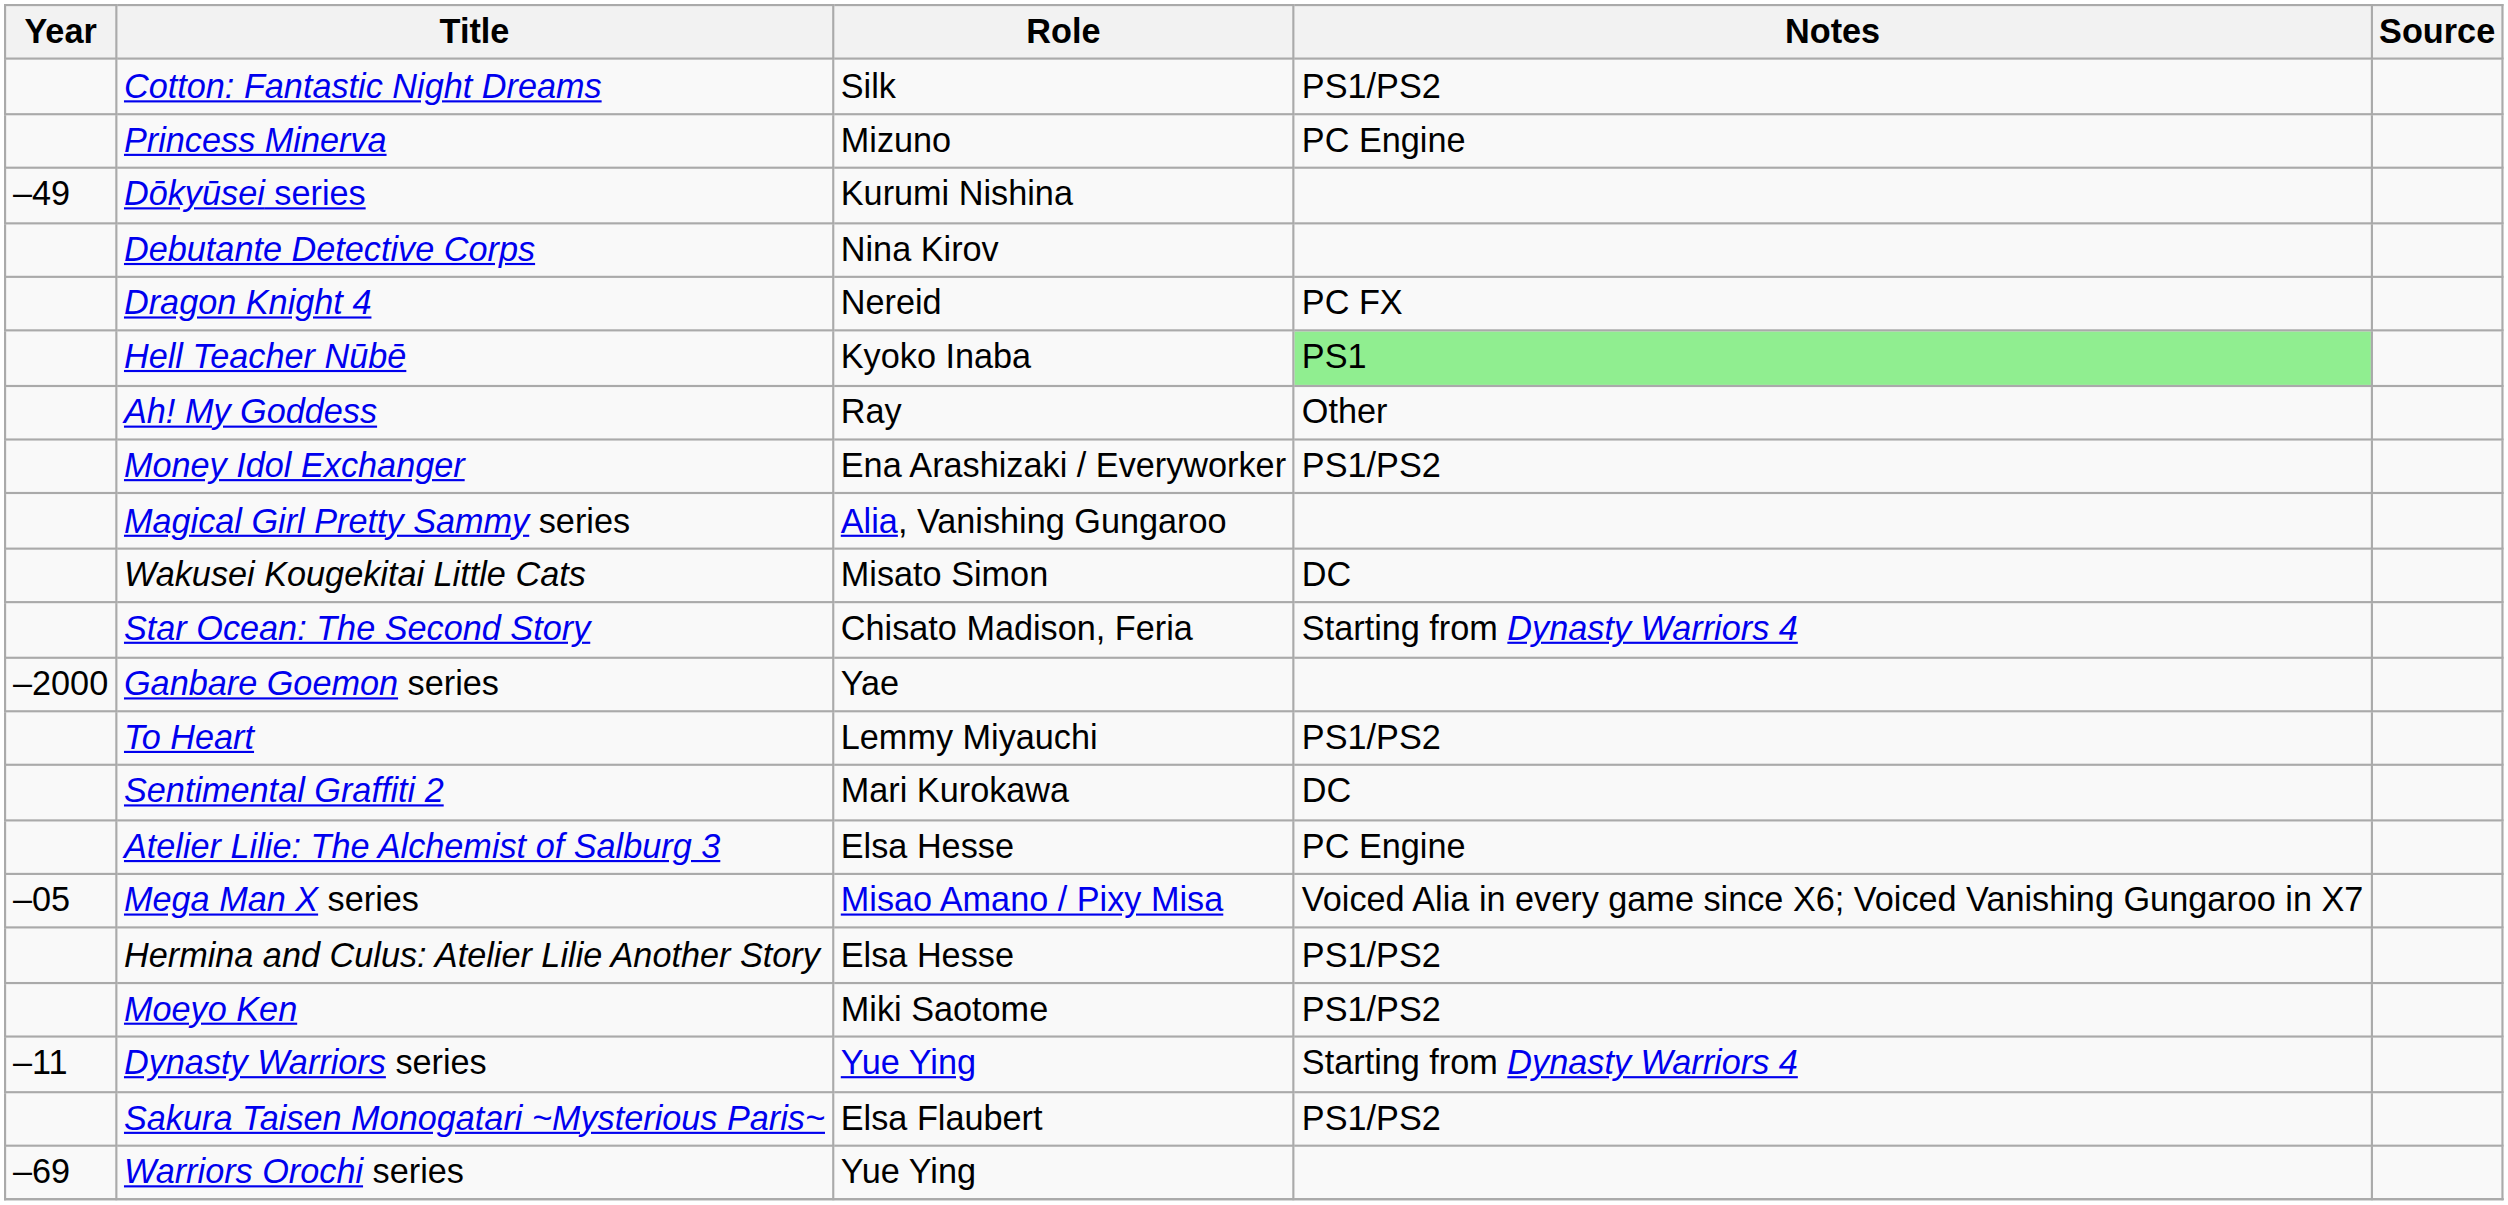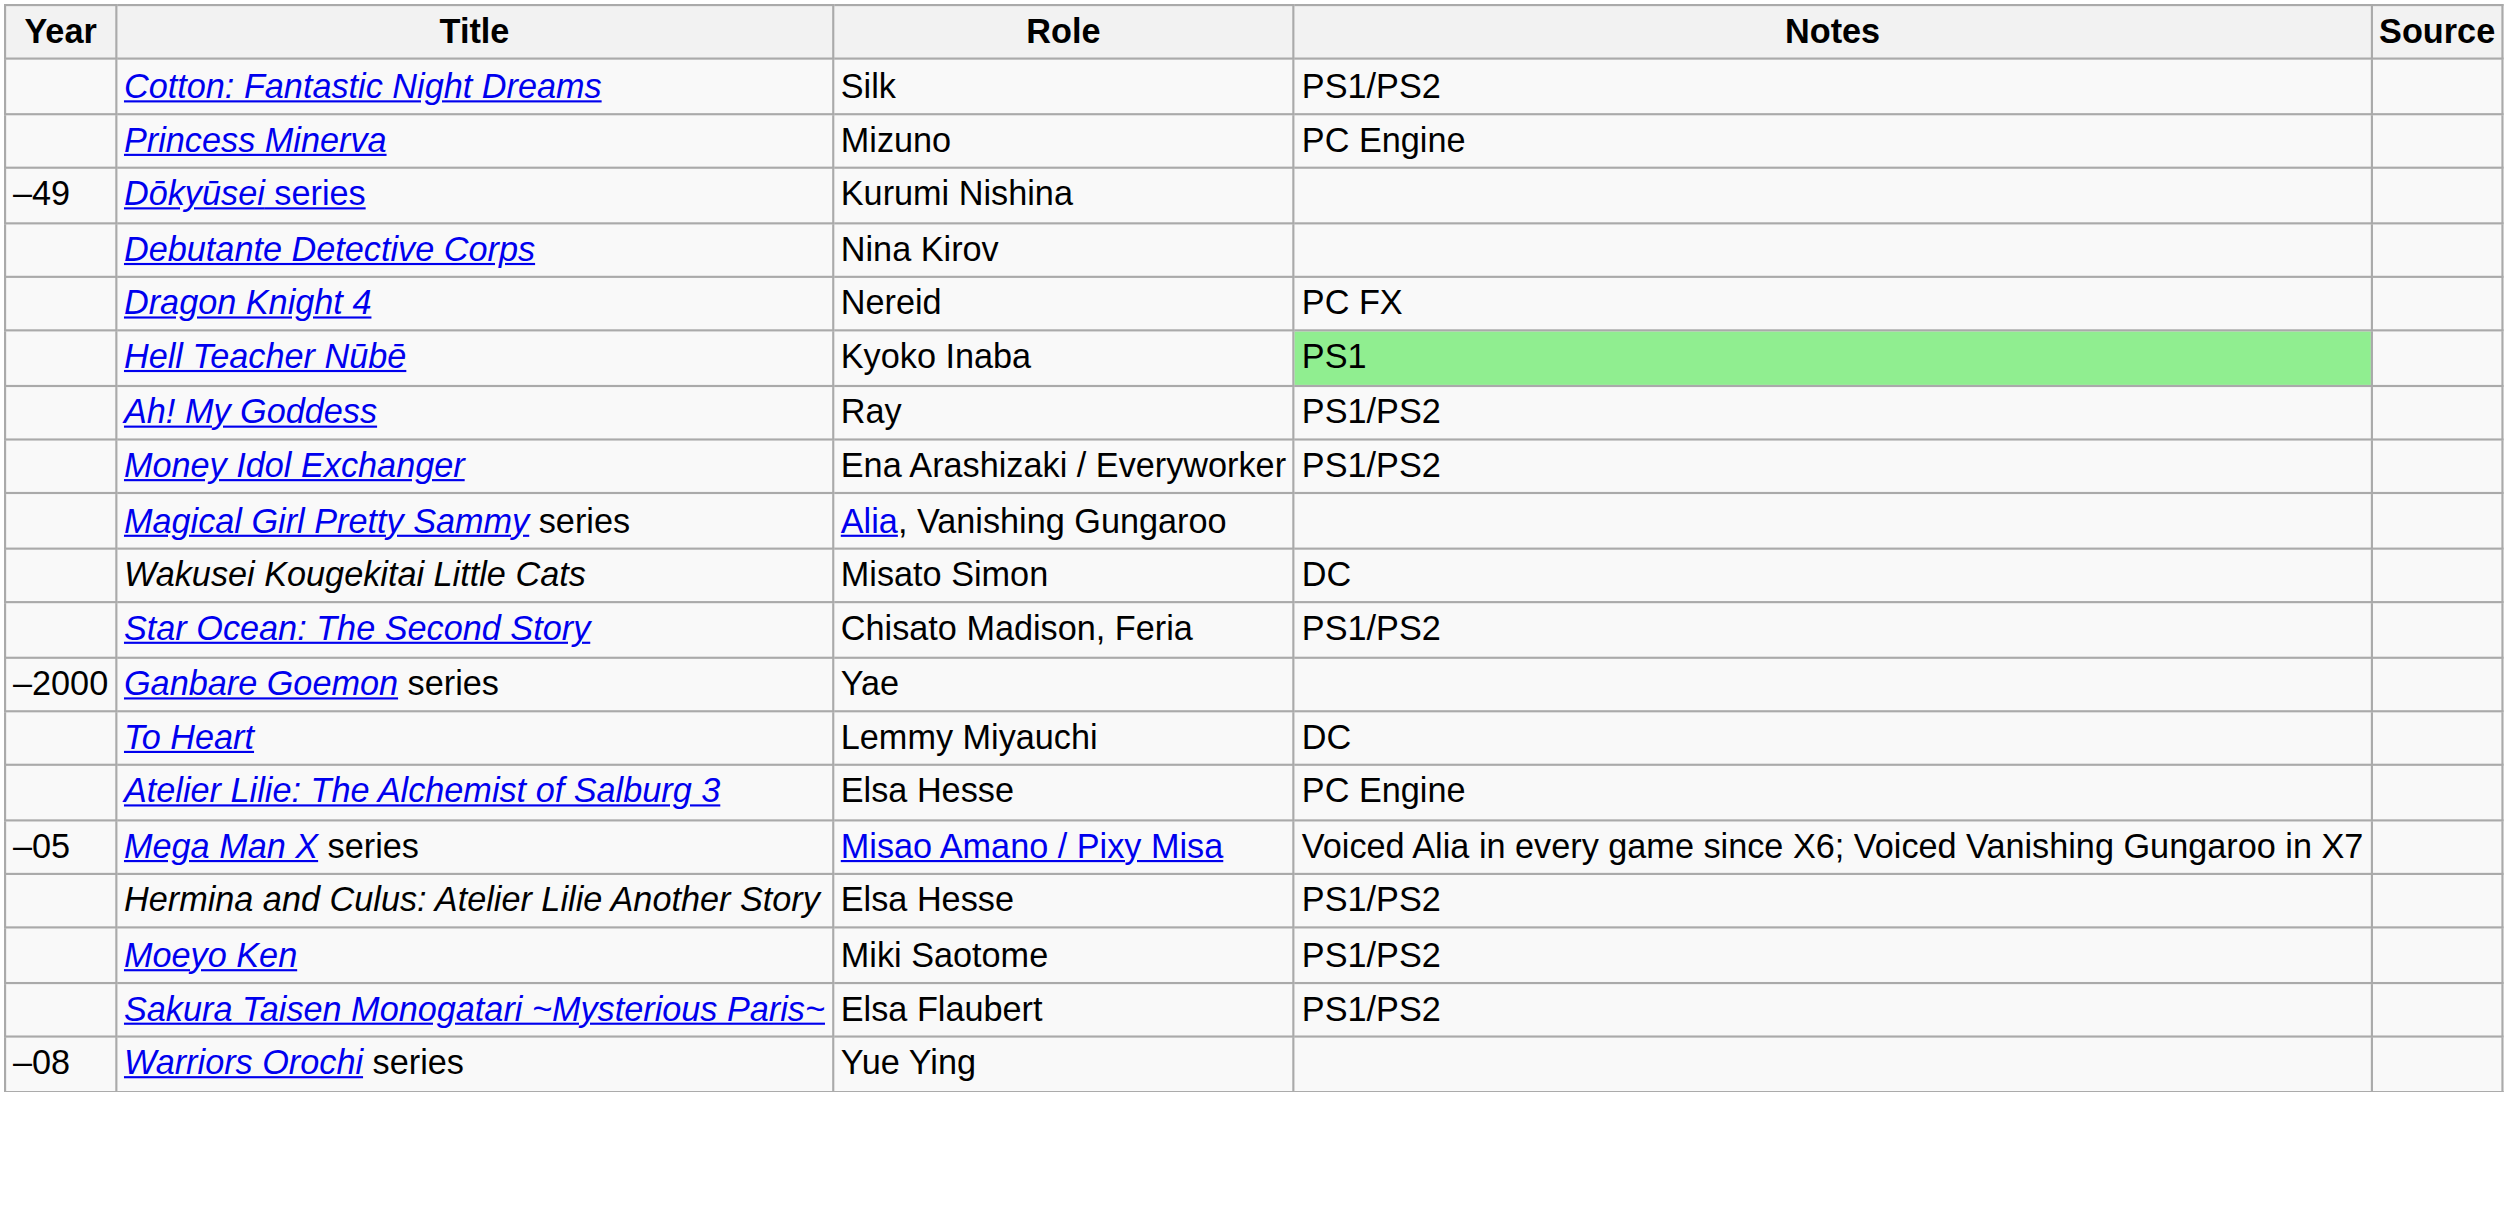 <table class="wikitable sortable plainrowheaders">
 <tr>
 <th>Year</th>
 <th>Title</th>
 <th>Role</th>
 <th class="unsortable">Notes</th>
 <th class="unsortable">Source</th>
 </tr>
 <tr>
 <td></td>
 <td><em><a href='#'>Cotton: Fantastic Night Dreams</a></em></td>
 <td>Silk</td>
 <td>PS1/PS2</td>
 <td></td>
 </tr>
 <tr>
 <td></td>
 <td><em><a href='#'>Princess Minerva</a></em></td>
 <td>Mizuno</td>
 <td>PC Engine</td>
 <td></td>
 </tr>
 <tr>
 <td>–49</td>
 <td><a href='#'><em>Dōkyūsei</em> series</a></td>
 <td>Kurumi Nishina</td>
 <td></td>
 <td></td>
 </tr>
 <tr>
 <td></td>
 <td><em><a href='#'>Debutante Detective Corps</a></em></td>
 <td>Nina Kirov</td>
 <td></td>
 <td></td>
 </tr>
 <tr>
 <td></td>
 <td><em><a href='#'>Dragon Knight 4</a></em></td>
 <td>Nereid</td>
 <td>PC FX</td>
 <td></td>
 </tr>
 <tr>
 <td></td>
 <td><em><a href='#'>Hell Teacher Nūbē</a></em></td>
 <td>Kyoko Inaba</td>
 <td style="background: lightgreen;">PS1</td>
 <td></td>
 </tr>
 <tr>
 <td></td>
 <td><em><a href='#'>Ah! My Goddess</a></em></td>
 <td>Ray</td>
-<td>Other</td>
+<td>PS1/PS2</td>
 <td></td>
 </tr>
 <tr>
 <td></td>
 <td><em><a href='#'>Money Idol Exchanger</a></em></td>
 <td>Ena Arashizaki / Everyworker</td>
 <td>PS1/PS2</td>
 <td></td>
 </tr>
 <tr>
 <td></td>
 <td><em><a href='#'>Magical Girl Pretty Sammy</a></em> series</td>
 <td><a href='#'>Alia</a>, Vanishing Gungaroo</td>
 <td></td>
 <td></td>
 </tr>
 <tr>
 <td></td>
 <td><em>Wakusei Kougekitai Little Cats</em></td>
 <td>Misato Simon</td>
 <td>DC</td>
 <td></td>
 </tr>
 <tr>
 <td></td>
 <td><em><a href='#'>Star Ocean: The Second Story</a></em></td>
 <td>Chisato Madison, Feria</td>
-<td>Starting from <em><a href='#'>Dynasty Warriors 4</a></em></td>
+<td>PS1/PS2</td>
 <td></td>
 </tr>
 <tr>
 <td>–2000</td>
 <td><em><a href='#'>Ganbare Goemon</a></em> series</td>
 <td>Yae</td>
 <td></td>
 <td></td>
 </tr>
 <tr>
 <td></td>
 <td><em><a href='#'>To Heart</a></em></td>
 <td>Lemmy Miyauchi</td>
-<td>PS1/PS2</td>
-<td></td>
-</tr>
-<tr>
-<td></td>
-<td><em><a href='#'>Sentimental Graffiti 2</a></em></td>
-<td>Mari Kurokawa</td>
 <td>DC</td>
 <td></td>
 </tr>
 <tr>
 <td></td>
 <td><em><a href='#'>Atelier Lilie: The Alchemist of Salburg 3</a></em></td>
 <td>Elsa Hesse</td>
 <td>PC Engine</td>
 <td></td>
 </tr>
 <tr>
 <td>–05</td>
 <td><em><a href='#'>Mega Man X</a></em> series</td>
 <td><a href='#'>Misao Amano / Pixy Misa</a></td>
 <td>Voiced Alia in every game since X6; Voiced Vanishing Gungaroo in X7</td>
 <td></td>
 </tr>
 <tr>
 <td></td>
 <td><em>Hermina and Culus: Atelier Lilie Another Story</em></td>
 <td>Elsa Hesse</td>
 <td>PS1/PS2</td>
 <td></td>
 </tr>
 <tr>
 <td></td>
 <td><em><a href='#'>Moeyo Ken</a></em></td>
 <td>Miki Saotome</td>
 <td>PS1/PS2</td>
 <td></td>
 </tr>
 <tr>
-<td>–11</td>
-<td><em><a href='#'>Dynasty Warriors</a></em> series</td>
-<td><a href='#'>Yue Ying</a></td>
-<td>Starting from <em><a href='#'>Dynasty Warriors 4</a></em></td>
-<td></td>
-</tr>
-<tr>
 <td></td>
 <td><em> <a href='#'>Sakura Taisen Monogatari ~Mysterious Paris~</a></em></td>
 <td>Elsa Flaubert</td>
 <td>PS1/PS2</td>
 <td></td>
 </tr>
 <tr>
-<td>–69</td>
+<td>–08</td>
 <td><em><a href='#'>Warriors Orochi</a></em> series</td>
 <td>Yue Ying</td>
 <td></td>
 <td></td>
 </tr>
 <tr>
 </tr>
 </table>
